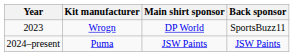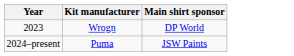 <table class="wikitable" style="text-align: center;">
 <tr>
 <th>Year</th>
 <th>Kit manufacturer</th>
 <th>Main shirt sponsor</th>
-<th>Back sponsor</th>
 </tr>
 <tr>
 <td>2023</td>
 <td><a href='#'>Wrogn</a></td>
 <td><a href='#'>DP World</a></td>
-<td>SportsBuzz11</td>
 </tr>
 <tr>
 <td>2024–present</td>
 <td><a href='#'>Puma</a></td>
 <td><a href='#'>JSW Paints</a></td>
-<td><a href='#'>JSW Paints</a></td>
 </tr>
 </table>
